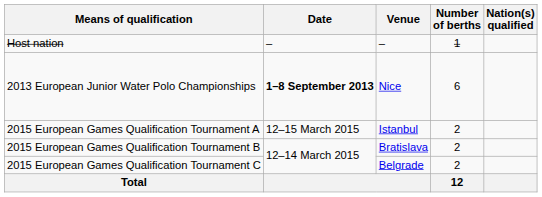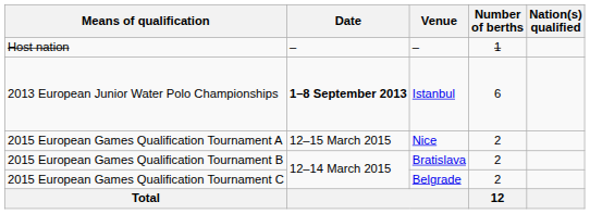 <table class="wikitable">
 <tr>
 <th>Means of qualification</th>
 <th>Date</th>
 <th>Venue</th>
 <th>Number<br>of berths</th>
 <th>Nation(s)<br>qualified</th>
 </tr>
 <tr>
 <td><s>Host nation</s></td>
 <td>–</td>
 <td>–</td>
 <td align="center"><s>1</s></td>
 <td><s></s></td>
 </tr>
 <tr>
 <td>2013 European Junior Water Polo Championships</td>
 <td><strong>1–8 September 2013</strong></td>
-<td> <a href='#'>Nice</a></td>
+<td> <a href='#'>Istanbul</a></td>
 <td align="center">6</td>
 <td><br><br><br><br><br></td>
 </tr>
 <tr>
 <td>2015 European Games Qualification Tournament A</td>
 <td>12–15 March 2015</td>
-<td> <a href='#'>Istanbul</a></td>
+<td> <a href='#'>Nice</a></td>
 <td align="center">2</td>
 <td><br></td>
 </tr>
 <tr>
 <td>2015 European Games Qualification Tournament B</td>
 <td rowspan=2>12–14 March 2015</td>
 <td> <a href='#'>Bratislava</a></td>
 <td align="center">2</td>
 <td><br></td>
 </tr>
 <tr>
 <td>2015 European Games Qualification Tournament C</td>
 <td> <a href='#'>Belgrade</a></td>
 <td align="center">2</td>
 <td><br></td>
 </tr>
 <tr>
 <th>Total</th>
 <th colspan="2"></th>
 <th>12</th>
 <th></th>
 </tr>
 </table>
